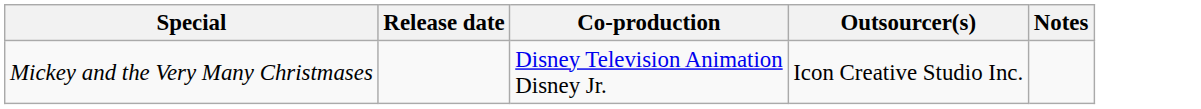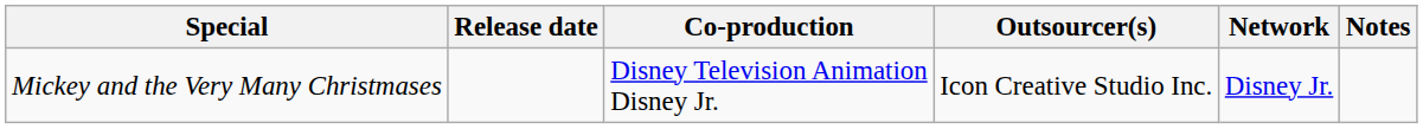 <table class="wikitable">
 <tr>
 <th>Special</th>
 <th>Release date</th>
 <th>Co-production</th>
 <th>Outsourcer(s)</th>
+<th>Network</th>
 <th>Notes</th>
 </tr>
 <tr>
 <td><em>Mickey and the Very Many Christmases</em></td>
 <td></td>
 <td><a href='#'>Disney Television Animation</a><br>Disney Jr.</td>
 <td>Icon Creative Studio Inc.</td>
+<td><a href='#'>Disney Jr.</a></td>
 <td></td>
 </tr>
 </table>
